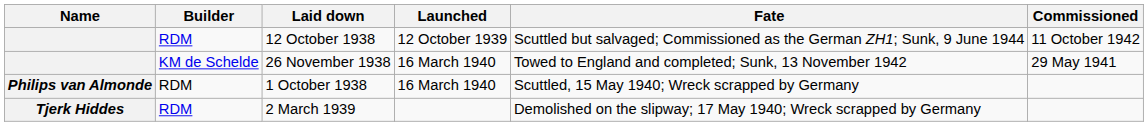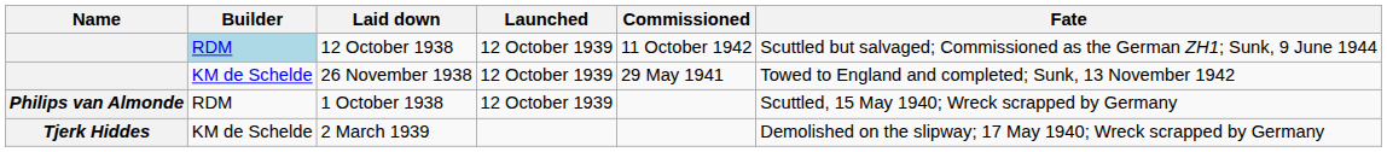 <table class="wikitable plainrowheaders">
 <tr>
 <th scope="col">Name</th>
 <th scope="col">Builder</th>
 <th scope="col">Laid down</th>
 <th scope="col">Launched</th>
+<th scope="col">Commissioned</th>
 <th scope="col">Fate</th>
-<th scope="col">Commissioned</th>
 </tr>
 <tr>
 <th scope="row"></th>
-<td><a href='#'>RDM</a></td>
+<td style="background: lightblue;"><a href='#'>RDM</a></td>
 <td>12 October 1938</td>
 <td>12 October 1939</td>
+<td>11 October 1942</td>
 <td>Scuttled but salvaged; Commissioned as the German <em>ZH1</em>; Sunk, 9 June 1944</td>
-<td>11 October 1942</td>
 </tr>
 <tr>
 <th scope="row"></th>
 <td><a href='#'>KM de Schelde</a></td>
 <td>26 November 1938</td>
-<td>16 March 1940</td>
+<td>12 October 1939</td>
+<td>29 May 1941</td>
 <td>Towed to England and completed; Sunk, 13 November 1942</td>
-<td>29 May 1941</td>
 </tr>
 <tr>
 <th scope="row"><em>Philips van Almonde</em></th>
 <td>RDM</td>
 <td>1 October 1938</td>
-<td>16 March 1940</td>
+<td>12 October 1939</td>
+<td></td>
 <td>Scuttled, 15 May 1940; Wreck scrapped by Germany</td>
-<td></td>
 </tr>
 <tr>
 <th scope="row"><em>Tjerk Hiddes</em></th>
-<td><a href='#'>RDM</a></td>
+<td>KM de Schelde</td>
 <td>2 March 1939</td>
 <td></td>
+<td></td>
 <td>Demolished on the slipway; 17 May 1940; Wreck scrapped by Germany</td>
-<td></td>
 </tr>
 </table>
